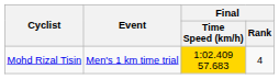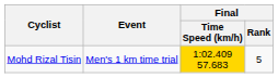 <table class="wikitable" style="font-size:90%">
 <tr>
 <th rowspan=2>Cyclist</th>
 <th rowspan=2>Event</th>
 <th colspan=2>Final</th>
 </tr>
 <tr style="font-size:95%">
 <th>Time<br>Speed (km/h)</th>
 <th>Rank</th>
 </tr>
 <tr align=center>
 <td align=left><a href='#'>Mohd Rizal Tisin</a></td>
 <td align=left><a href='#'>Men's 1 km time trial</a></td>
 <td style="background: gold;">1:02.409<br>57.683</td>
-<td>4</td>
+<td>5</td>
 </tr>
 </table>
